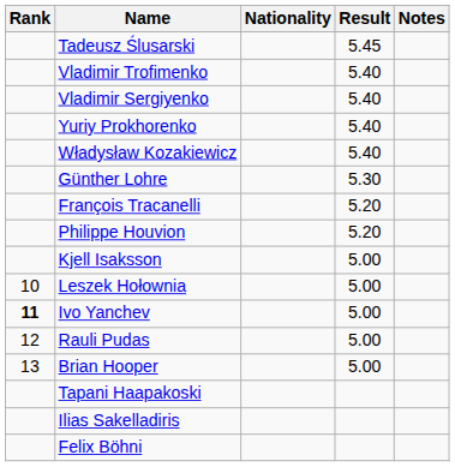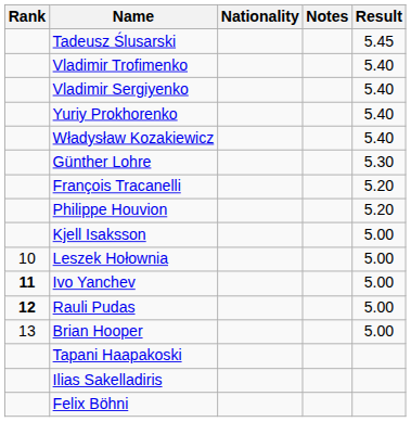 <table class="wikitable sortable" style="text-align:center">
 <tr>
 <th>Rank</th>
 <th>Name</th>
 <th>Nationality</th>
+<th>Notes</th>
 <th>Result</th>
-<th>Notes</th>
 </tr>
 <tr>
 <td></td>
 <td align="left"><a href='#'>Tadeusz Ślusarski</a></td>
 <td align=left></td>
+<td></td>
 <td>5.45</td>
-<td></td>
 </tr>
 <tr>
 <td></td>
 <td align="left"><a href='#'>Vladimir Trofimenko</a></td>
 <td align=left></td>
+<td></td>
 <td>5.40</td>
-<td></td>
 </tr>
 <tr>
 <td></td>
 <td align="left"><a href='#'>Vladimir Sergiyenko</a></td>
 <td align=left></td>
+<td></td>
 <td>5.40</td>
-<td></td>
 </tr>
 <tr>
 <td></td>
 <td align="left"><a href='#'>Yuriy Prokhorenko</a></td>
 <td align=left></td>
+<td></td>
 <td>5.40</td>
-<td></td>
 </tr>
 <tr>
 <td></td>
 <td align="left"><a href='#'>Władysław Kozakiewicz</a></td>
 <td align=left></td>
+<td></td>
 <td>5.40</td>
-<td></td>
 </tr>
 <tr>
 <td></td>
 <td align="left"><a href='#'>Günther Lohre</a></td>
 <td align=left></td>
+<td></td>
 <td>5.30</td>
-<td></td>
 </tr>
 <tr>
 <td></td>
 <td align="left"><a href='#'>François Tracanelli</a></td>
 <td align=left></td>
+<td></td>
 <td>5.20</td>
-<td></td>
 </tr>
 <tr>
 <td></td>
 <td align="left"><a href='#'>Philippe Houvion</a></td>
 <td align=left></td>
+<td></td>
 <td>5.20</td>
-<td></td>
 </tr>
 <tr>
 <td></td>
 <td align="left"><a href='#'>Kjell Isaksson</a></td>
 <td align=left></td>
+<td></td>
 <td>5.00</td>
-<td></td>
 </tr>
 <tr>
 <td>10</td>
 <td align="left"><a href='#'>Leszek Hołownia</a></td>
 <td align=left></td>
+<td></td>
 <td>5.00</td>
-<td></td>
 </tr>
 <tr>
 <td><strong>11</strong></td>
 <td align="left"><a href='#'>Ivo Yanchev</a></td>
 <td align=left></td>
+<td></td>
 <td>5.00</td>
-<td></td>
 </tr>
 <tr>
-<td>12</td>
+<td><strong>12</strong></td>
 <td align="left"><a href='#'>Rauli Pudas</a></td>
 <td align=left></td>
+<td></td>
 <td>5.00</td>
-<td></td>
 </tr>
 <tr>
 <td>13</td>
 <td align="left"><a href='#'>Brian Hooper</a></td>
 <td align=left></td>
+<td></td>
 <td>5.00</td>
-<td></td>
 </tr>
 <tr>
 <td></td>
 <td align="left"><a href='#'>Tapani Haapakoski</a></td>
 <td align=left></td>
 <td></td>
 <td></td>
 </tr>
 <tr>
 <td></td>
 <td align="left"><a href='#'>Ilias Sakelladiris</a></td>
 <td align=left></td>
 <td></td>
 <td></td>
 </tr>
 <tr>
 <td></td>
 <td align="left"><a href='#'>Felix Böhni</a></td>
 <td align=left></td>
 <td></td>
 <td></td>
 </tr>
 </table>
